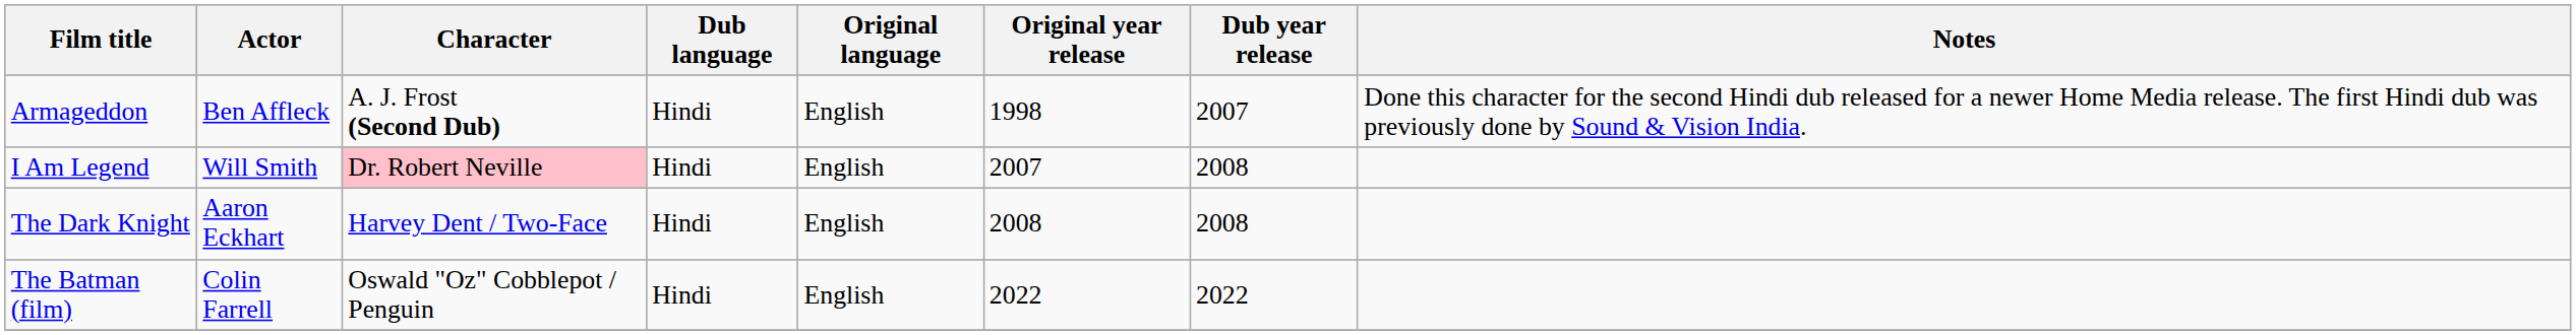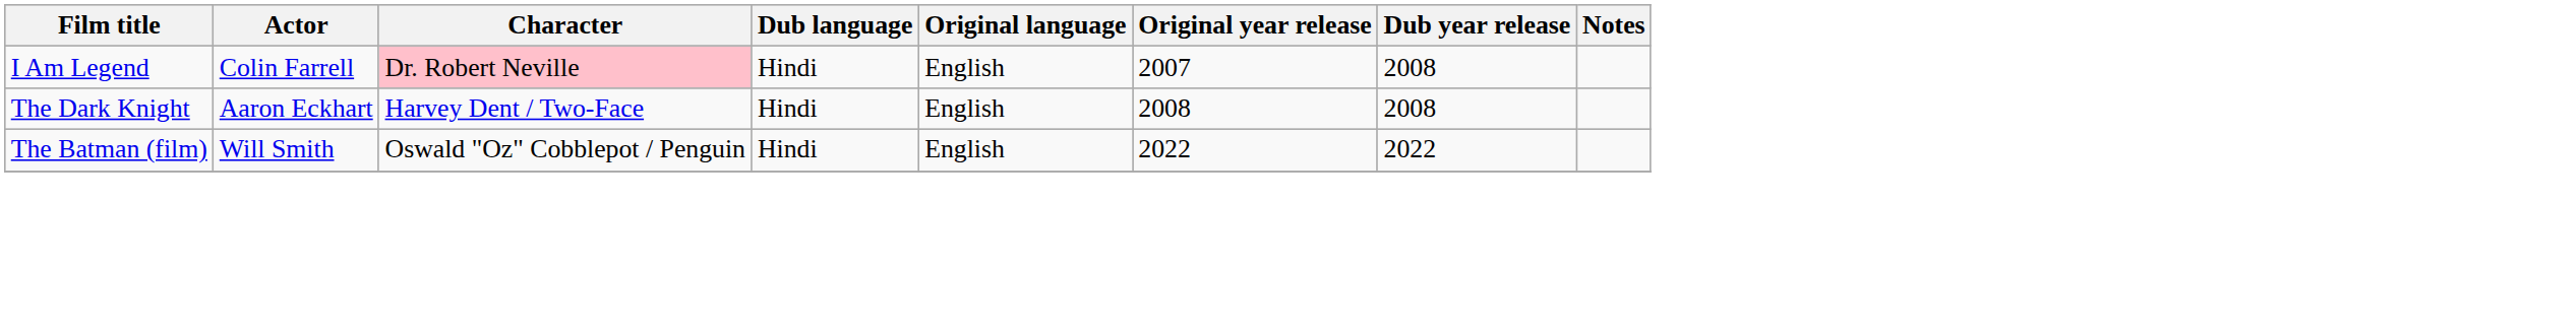 <table class="wikitable">
 <tr>
 <th>Film title</th>
 <th>Actor</th>
 <th>Character</th>
 <th>Dub language</th>
 <th>Original language</th>
 <th>Original year release</th>
 <th>Dub year release</th>
 <th>Notes</th>
 </tr>
 <tr>
-<td><a href='#'>Armageddon</a></td>
-<td><a href='#'>Ben Affleck</a></td>
-<td>A. J. Frost <br> <strong>(Second Dub)</strong></td>
-<td>Hindi</td>
-<td>English</td>
-<td>1998</td>
-<td>2007</td>
-<td>Done this character for the second Hindi dub released for a newer Home Media release. The first Hindi dub was previously done by <a href='#'>Sound & Vision India</a>.</td>
-</tr>
-<tr>
 <td><a href='#'>I Am Legend</a></td>
-<td><a href='#'>Will Smith</a></td>
+<td><a href='#'>Colin Farrell</a></td>
 <td style="background: pink;">Dr. Robert Neville</td>
 <td>Hindi</td>
 <td>English</td>
 <td>2007</td>
 <td>2008</td>
 <td></td>
 </tr>
 <tr>
 <td><a href='#'>The Dark Knight</a></td>
 <td><a href='#'>Aaron Eckhart</a></td>
 <td><a href='#'>Harvey Dent / Two-Face</a></td>
 <td>Hindi</td>
 <td>English</td>
 <td>2008</td>
 <td>2008</td>
 <td></td>
 </tr>
 <tr>
 <td><a href='#'>The Batman (film)</a></td>
-<td><a href='#'>Colin Farrell</a></td>
+<td><a href='#'>Will Smith</a></td>
 <td>Oswald "Oz" Cobblepot / Penguin</td>
 <td>Hindi</td>
 <td>English</td>
 <td>2022</td>
 <td>2022</td>
 <td></td>
 </tr>
 <tr>
 </tr>
 </table>
